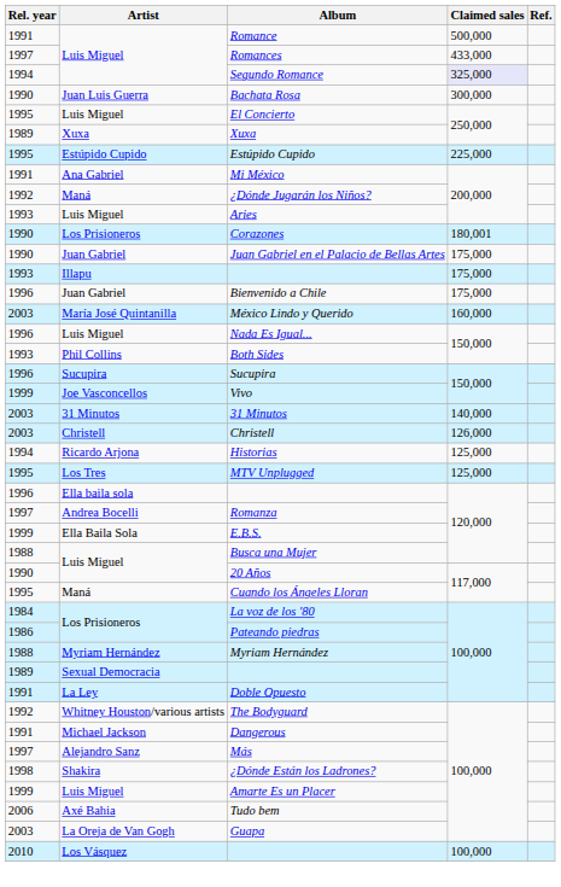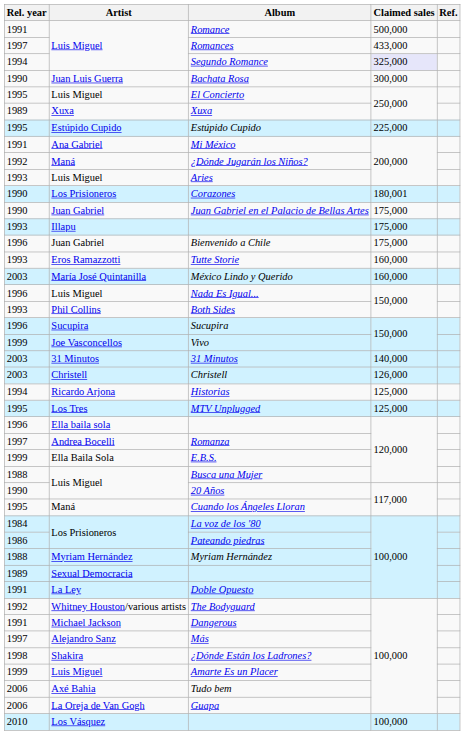 <table class="wikitable">
 <tr>
 <th>Rel. year</th>
 <th>Artist</th>
 <th>Album</th>
 <th>Claimed sales</th>
 <th>Ref.</th>
 </tr>
 <tr>
 <td>1991</td>
 <td rowspan="3"><a href='#'>Luis Miguel</a></td>
 <td><em><a href='#'>Romance</a></em></td>
 <td>500,000</td>
 <td></td>
 </tr>
 <tr>
 <td>1997</td>
 <td><em><a href='#'>Romances</a></em></td>
 <td>433,000</td>
 <td></td>
 </tr>
 <tr>
 <td>1994</td>
 <td><em><a href='#'>Segundo Romance</a></em></td>
 <td style="background: lavender;">325,000</td>
 <td></td>
 </tr>
 <tr>
 <td>1990</td>
 <td><a href='#'>Juan Luis Guerra</a></td>
 <td><em><a href='#'>Bachata Rosa</a></em></td>
 <td>300,000</td>
 <td></td>
 </tr>
 <tr>
 <td>1995</td>
 <td>Luis Miguel</td>
 <td><em><a href='#'>El Concierto</a></em></td>
 <td rowspan="2">250,000</td>
 <td></td>
 </tr>
 <tr>
 <td>1989</td>
 <td><a href='#'>Xuxa</a></td>
 <td><em><a href='#'>Xuxa</a></em></td>
 <td></td>
 </tr>
 <tr style="background:#D0F2FF">
 <td>1995</td>
 <td><a href='#'>Estúpido Cupido</a></td>
 <td><em>Estúpido Cupido</em></td>
 <td>225,000</td>
 <td></td>
 </tr>
 <tr>
 <td>1991</td>
 <td><a href='#'>Ana Gabriel</a></td>
 <td><em><a href='#'>Mi México</a></em></td>
 <td rowspan="3">200,000</td>
 <td></td>
 </tr>
 <tr>
 <td>1992</td>
 <td><a href='#'>Maná</a></td>
 <td><em><a href='#'>¿Dónde Jugarán los Niños?</a></em></td>
 <td></td>
 </tr>
 <tr>
 <td>1993</td>
 <td>Luis Miguel</td>
 <td><em><a href='#'>Aries</a></em></td>
 <td></td>
 </tr>
 <tr style="background:#D0F2FF">
 <td>1990</td>
 <td><a href='#'>Los Prisioneros</a></td>
 <td><em><a href='#'>Corazones</a></em></td>
 <td>180,001</td>
 <td></td>
 </tr>
 <tr>
 <td>1990</td>
 <td><a href='#'>Juan Gabriel</a></td>
 <td><em><a href='#'>Juan Gabriel en el Palacio de Bellas Artes</a></em></td>
 <td>175,000</td>
 <td></td>
 </tr>
 <tr style="background:#D0F2FF">
 <td>1993</td>
 <td><a href='#'>Illapu</a></td>
 <td><em></em></td>
 <td>175,000</td>
 <td></td>
 </tr>
 <tr>
 <td>1996</td>
 <td>Juan Gabriel</td>
 <td><em>Bienvenido a Chile</em></td>
 <td>175,000</td>
+<td></td>
+</tr>
+<tr>
+<td>1993</td>
+<td><a href='#'>Eros Ramazzotti</a></td>
+<td><em><a href='#'>Tutte Storie</a></em></td>
+<td>160,000</td>
 <td></td>
 </tr>
 <tr style="background:#D0F2FF">
 <td>2003</td>
 <td><a href='#'>María José Quintanilla</a></td>
 <td><em>México Lindo y Querido</em></td>
 <td>160,000</td>
 <td></td>
 </tr>
 <tr>
 <td>1996</td>
 <td>Luis Miguel</td>
 <td><em><a href='#'>Nada Es Igual...</a></em></td>
 <td rowspan="2">150,000</td>
 <td></td>
 </tr>
 <tr>
 <td>1993</td>
 <td><a href='#'>Phil Collins</a></td>
 <td><em><a href='#'>Both Sides</a></em></td>
 <td></td>
 </tr>
 <tr style="background:#D0F2FF">
 <td>1996</td>
 <td><a href='#'>Sucupira</a></td>
 <td><em>Sucupira</em></td>
 <td rowspan="2">150,000</td>
 <td></td>
 </tr>
 <tr style="background:#D0F2FF">
 <td>1999</td>
 <td><a href='#'>Joe Vasconcellos</a></td>
 <td><em>Vivo</em></td>
 <td></td>
 </tr>
 <tr style="background:#D0F2FF">
 <td>2003</td>
 <td><a href='#'>31 Minutos</a></td>
 <td><em><a href='#'>31 Minutos</a></em></td>
 <td>140,000</td>
 <td></td>
 </tr>
 <tr style="background:#D0F2FF">
 <td>2003</td>
 <td><a href='#'>Christell</a></td>
 <td><em>Christell</em></td>
 <td>126,000</td>
 <td></td>
 </tr>
 <tr>
 <td>1994</td>
 <td><a href='#'>Ricardo Arjona</a></td>
 <td><em><a href='#'>Historias</a></em></td>
 <td>125,000</td>
 <td></td>
 </tr>
 <tr style="background:#D0F2FF">
 <td>1995</td>
 <td><a href='#'>Los Tres</a></td>
 <td><em><a href='#'>MTV Unplugged</a></em></td>
 <td>125,000</td>
 <td></td>
 </tr>
 <tr>
 <td>1996</td>
 <td><a href='#'>Ella baila sola</a></td>
 <td><em></em></td>
 <td rowspan="4">120,000</td>
 <td></td>
 </tr>
 <tr>
 <td>1997</td>
 <td><a href='#'>Andrea Bocelli</a></td>
 <td><em><a href='#'>Romanza</a></em></td>
 <td></td>
 </tr>
 <tr>
 <td>1999</td>
 <td>Ella Baila Sola</td>
 <td><em><a href='#'>E.B.S.</a></em></td>
 <td></td>
 </tr>
 <tr>
 <td>1988</td>
 <td rowspan="2">Luis Miguel</td>
 <td><em><a href='#'>Busca una Mujer</a></em></td>
 <td></td>
 </tr>
 <tr>
 <td>1990</td>
 <td><em><a href='#'>20 Años</a></em></td>
 <td rowspan="2">117,000</td>
 <td></td>
 </tr>
 <tr>
 <td>1995</td>
 <td>Maná</td>
 <td><em><a href='#'>Cuando los Ángeles Lloran</a></em></td>
 <td></td>
 </tr>
 <tr style="background:#D0F2FF">
 <td>1984</td>
 <td rowspan="2">Los Prisioneros</td>
 <td><em><a href='#'>La voz de los '80</a></em></td>
 <td rowspan="5">100,000</td>
 <td></td>
 </tr>
 <tr style="background:#D0F2FF">
 <td>1986</td>
 <td><em><a href='#'>Pateando piedras</a></em></td>
 <td></td>
 </tr>
 <tr style="background:#D0F2FF">
 <td>1988</td>
 <td><a href='#'>Myriam Hernández</a></td>
 <td><em>Myriam Hernández</em></td>
 <td></td>
 </tr>
 <tr style="background:#D0F2FF">
 <td>1989</td>
 <td><a href='#'>Sexual Democracia</a></td>
 <td><em></em></td>
 <td></td>
 </tr>
 <tr style="background:#D0F2FF">
 <td>1991</td>
 <td><a href='#'>La Ley</a></td>
 <td><em><a href='#'>Doble Opuesto</a></em></td>
 <td></td>
 </tr>
 <tr>
 <td>1992</td>
 <td><a href='#'>Whitney Houston</a>/various artists</td>
 <td><em><a href='#'>The Bodyguard</a></em></td>
 <td rowspan="7">100,000</td>
 <td></td>
 </tr>
 <tr>
 <td>1991</td>
 <td><a href='#'>Michael Jackson</a></td>
 <td><em><a href='#'>Dangerous</a></em></td>
 <td></td>
 </tr>
 <tr>
 <td>1997</td>
 <td><a href='#'>Alejandro Sanz</a></td>
 <td><em><a href='#'>Más</a></em></td>
 <td></td>
 </tr>
 <tr>
 <td>1998</td>
 <td><a href='#'>Shakira</a></td>
 <td><em><a href='#'>¿Dónde Están los Ladrones?</a></em></td>
 <td></td>
 </tr>
 <tr>
 <td>1999</td>
 <td><a href='#'>Luis Miguel</a></td>
 <td><em><a href='#'>Amarte Es un Placer</a></em></td>
 <td></td>
 </tr>
 <tr>
 <td>2006</td>
 <td><a href='#'>Axé Bahia</a></td>
 <td><em>Tudo bem</em></td>
 <td></td>
 </tr>
 <tr>
-<td>2003</td>
+<td>2006</td>
 <td><a href='#'>La Oreja de Van Gogh</a></td>
 <td><em><a href='#'>Guapa</a></em></td>
 <td></td>
 </tr>
 <tr style="background:#D0F2FF">
 <td>2010</td>
 <td><a href='#'>Los Vásquez</a></td>
 <td><em></em></td>
 <td>100,000</td>
 <td></td>
 </tr>
 </table>
